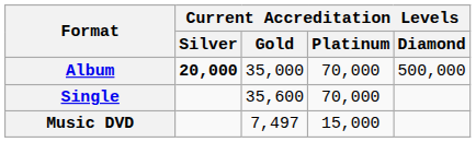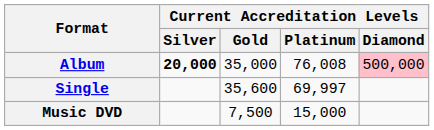 <table class="wikitable" style="text-align:center;" border="1">
 <tr>
 <th width="130" rowspan="2">Format</th>
 <th colspan="4">Current Accreditation Levels</th>
 </tr>
 <tr>
 <th>Silver</th>
 <th>Gold</th>
 <th>Platinum</th>
 <th>Diamond</th>
 </tr>
 <tr>
 <th><a href='#'>Album</a></th>
 <td><strong>20,000</strong></td>
 <td>35,000</td>
-<td>70,000</td>
-<td>500,000</td>
+<td>76,008</td>
+<td style="background: pink;">500,000</td>
 </tr>
 <tr>
 <th><a href='#'>Single</a></th>
 <td></td>
 <td>35,600</td>
-<td>70,000</td>
+<td>69,997</td>
 <td></td>
 </tr>
 <tr>
 <th>Music DVD</th>
 <td></td>
-<td>7,497</td>
+<td>7,500</td>
 <td>15,000</td>
 <td></td>
 </tr>
 </table>
